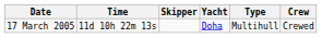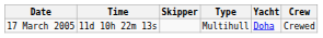 <table class="wikitable sortable">
 <tr>
 <th>Date</th>
 <th>Time</th>
 <th>Skipper</th>
+<th>Type</th>
 <th>Yacht</th>
-<th>Type</th>
 <th>Crew</th>
 </tr>
 <tr>
 <td>17 March 2005</td>
 <td>11d 10h 22m 13s</td>
 <td></td>
+<td>Multihull</td>
 <td><a href='#'>Doha</a></td>
-<td>Multihull</td>
 <td>Crewed</td>
 </tr>
 </table>
